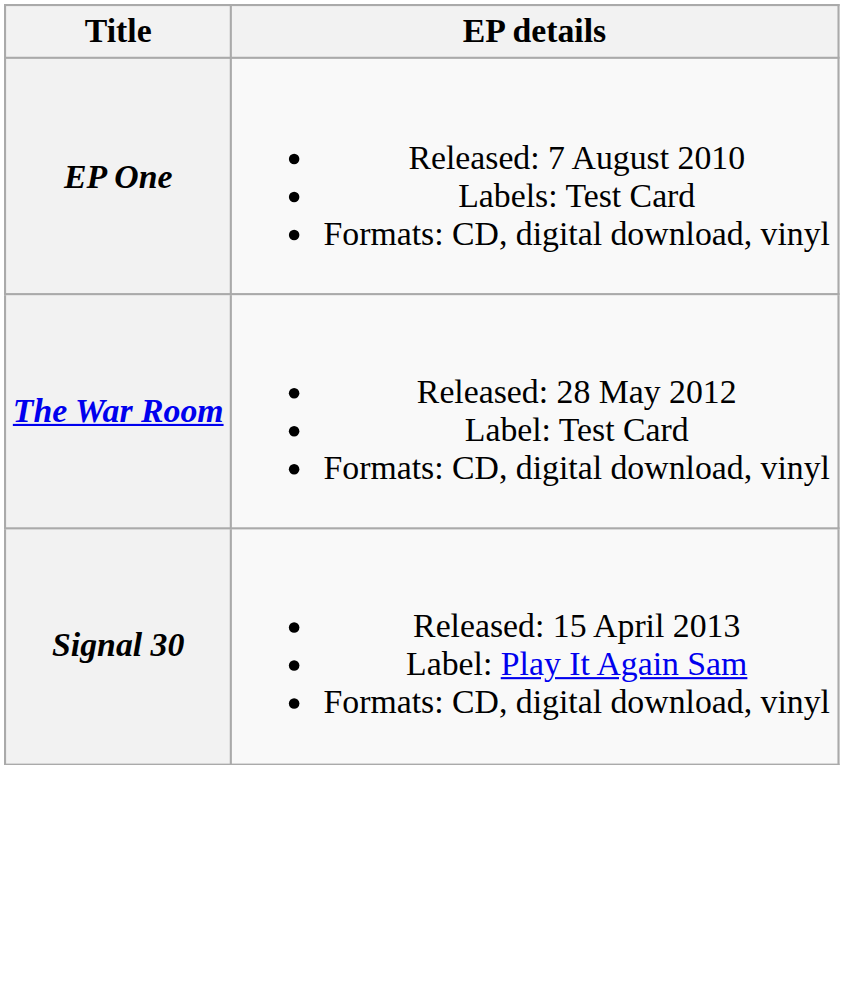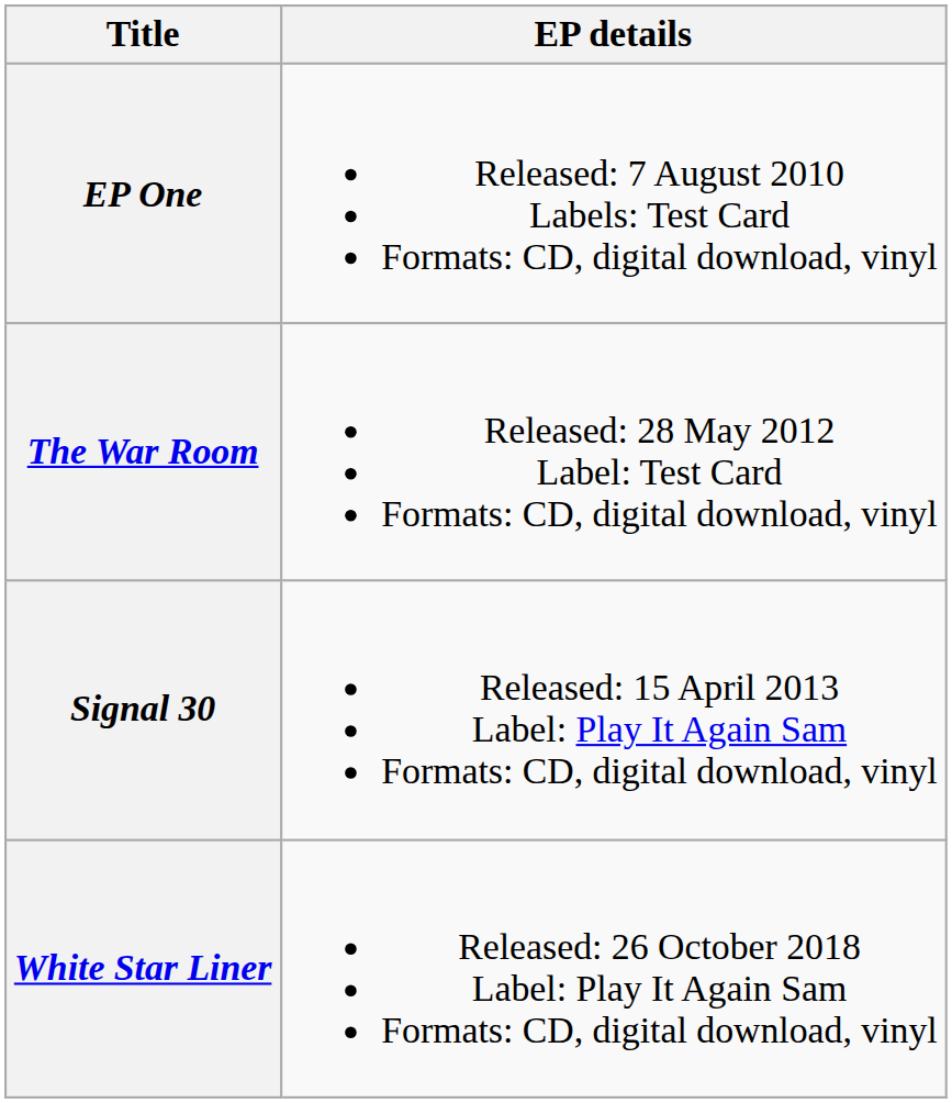 <table class="wikitable plainrowheaders" style="text-align:center;">
 <tr>
 <th scope="col">Title</th>
 <th scope="col">EP details</th>
 </tr>
 <tr>
 <th scope="row"><em>EP One</em></th>
 <td><br><ul><li>Released: 7 August 2010</li><li>Labels: Test Card</li><li>Formats: CD, digital download, vinyl</li></ul></td>
 </tr>
 <tr>
 <th scope="row"><em><a href='#'>The War Room</a></em></th>
 <td><br><ul><li>Released: 28 May 2012</li><li>Label: Test Card</li><li>Formats: CD, digital download, vinyl</li></ul></td>
 </tr>
 <tr>
 <th scope="row"><em>Signal 30</em></th>
 <td><br><ul><li>Released: 15 April 2013</li><li>Label: <a href='#'>Play It Again Sam</a></li><li>Formats: CD, digital download, vinyl</li></ul></td>
 </tr>
+<tr>
+<th scope="row"><em><a href='#'>White Star Liner</a></em></th>
+<td><br><ul><li>Released: 26 October 2018</li><li>Label: Play It Again Sam</li><li>Formats: CD, digital download, vinyl</li></ul></td>
+</tr>
 </table>
